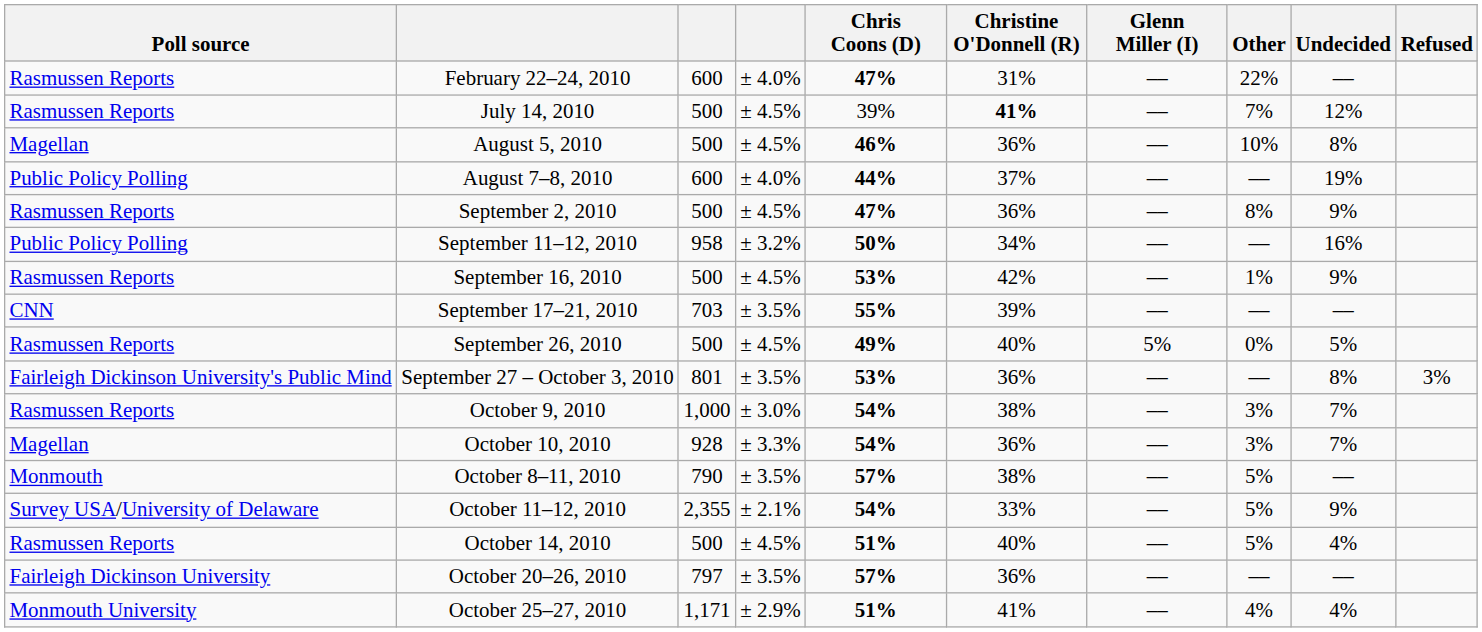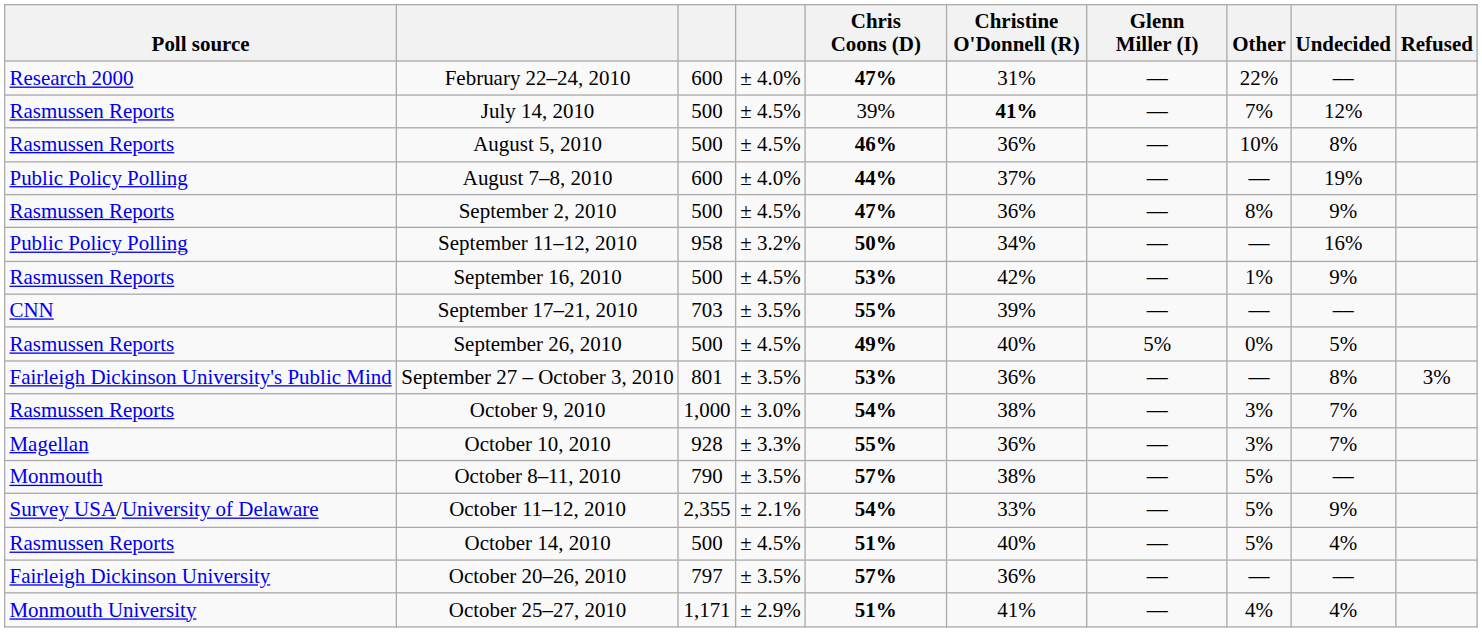 <table class="wikitable" style="text-align:center">
 <tr valign=bottom>
 <th>Poll source</th>
 <th></th>
 <th></th>
 <th></th>
 <th style="width:100px;">Chris<br>Coons (D)</th>
 <th style="width:100px;">Christine<br>O'Donnell (R)</th>
 <th style="width:100px;">Glenn<br>Miller (I)</th>
 <th>Other</th>
 <th>Undecided</th>
 <th>Refused</th>
 </tr>
 <tr>
-<td align=left><a href='#'>Rasmussen Reports</a></td>
+<td align=left><a href='#'>Research 2000</a></td>
 <td>February 22–24, 2010</td>
 <td>600</td>
 <td>± 4.0%</td>
 <td><strong>47%</strong></td>
 <td>31%</td>
 <td>––</td>
 <td>22%</td>
 <td>––</td>
 <td></td>
 </tr>
 <tr>
 <td align=left><a href='#'>Rasmussen Reports</a></td>
 <td>July 14, 2010</td>
 <td>500</td>
 <td>± 4.5%</td>
 <td>39%</td>
 <td><strong>41%</strong></td>
 <td>––</td>
 <td>7%</td>
 <td>12%</td>
 <td></td>
 </tr>
 <tr>
-<td align=left><a href='#'>Magellan</a></td>
+<td align=left><a href='#'>Rasmussen Reports</a></td>
 <td>August 5, 2010</td>
 <td>500</td>
 <td>± 4.5%</td>
 <td><strong>46%</strong></td>
 <td>36%</td>
 <td>––</td>
 <td>10%</td>
 <td>8%</td>
 <td></td>
 </tr>
 <tr>
 <td align=left><a href='#'>Public Policy Polling</a></td>
 <td>August 7–8, 2010</td>
 <td>600</td>
 <td>± 4.0%</td>
 <td><strong>44%</strong></td>
 <td>37%</td>
 <td>––</td>
 <td>––</td>
 <td>19%</td>
 <td></td>
 </tr>
 <tr>
 <td align=left><a href='#'>Rasmussen Reports</a></td>
 <td>September 2, 2010</td>
 <td>500</td>
 <td>± 4.5%</td>
 <td><strong>47%</strong></td>
 <td>36%</td>
 <td>––</td>
 <td>8%</td>
 <td>9%</td>
 <td></td>
 </tr>
 <tr>
 <td align=left><a href='#'>Public Policy Polling</a></td>
 <td>September 11–12, 2010</td>
 <td>958</td>
 <td>± 3.2%</td>
 <td><strong>50%</strong></td>
 <td>34%</td>
 <td>––</td>
 <td>––</td>
 <td>16%</td>
 <td></td>
 </tr>
 <tr>
 <td align=left><a href='#'>Rasmussen Reports</a></td>
 <td>September 16, 2010</td>
 <td>500</td>
 <td>± 4.5%</td>
 <td><strong>53%</strong></td>
 <td>42%</td>
 <td>––</td>
 <td>1%</td>
 <td>9%</td>
 <td></td>
 </tr>
 <tr>
 <td align=left><a href='#'>CNN</a></td>
 <td>September 17–21, 2010</td>
 <td>703</td>
 <td>± 3.5%</td>
 <td><strong>55%</strong></td>
 <td>39%</td>
 <td>––</td>
 <td>––</td>
 <td>––</td>
 <td></td>
 </tr>
 <tr>
 <td align=left><a href='#'>Rasmussen Reports</a></td>
 <td>September 26, 2010</td>
 <td>500</td>
 <td>± 4.5%</td>
 <td><strong>49%</strong></td>
 <td>40%</td>
 <td>5%</td>
 <td>0%</td>
 <td>5%</td>
 <td></td>
 </tr>
 <tr>
 <td align=left><a href='#'>Fairleigh Dickinson University's Public Mind</a></td>
 <td>September 27 – October 3, 2010</td>
 <td>801</td>
 <td>± 3.5%</td>
 <td><strong>53%</strong></td>
 <td>36%</td>
 <td>––</td>
 <td>––</td>
 <td>8%</td>
 <td>3%</td>
 </tr>
 <tr>
 <td align=left><a href='#'>Rasmussen Reports</a></td>
 <td>October 9, 2010</td>
 <td>1,000</td>
 <td>± 3.0%</td>
 <td><strong>54%</strong></td>
 <td>38%</td>
 <td>––</td>
 <td>3%</td>
 <td>7%</td>
 <td></td>
 </tr>
 <tr>
 <td align=left><a href='#'>Magellan</a></td>
 <td>October 10, 2010</td>
 <td>928</td>
 <td>± 3.3%</td>
-<td><strong>54%</strong></td>
+<td><strong>55%</strong></td>
 <td>36%</td>
 <td>––</td>
 <td>3%</td>
 <td>7%</td>
 <td></td>
 </tr>
 <tr>
 <td align=left><a href='#'>Monmouth</a></td>
 <td>October 8–11, 2010</td>
 <td>790</td>
 <td>± 3.5%</td>
 <td><strong>57%</strong></td>
 <td>38%</td>
 <td>––</td>
 <td>5%</td>
 <td>––</td>
 <td></td>
 </tr>
 <tr>
 <td align=left><a href='#'>Survey USA</a>/<a href='#'>University of Delaware</a></td>
 <td>October 11–12, 2010</td>
 <td>2,355</td>
 <td>± 2.1%</td>
 <td><strong>54%</strong></td>
 <td>33%</td>
 <td>––</td>
 <td>5%</td>
 <td>9%</td>
 <td></td>
 </tr>
 <tr>
 <td align=left><a href='#'>Rasmussen Reports</a></td>
 <td>October 14, 2010</td>
 <td>500</td>
 <td>± 4.5%</td>
 <td><strong>51%</strong></td>
 <td>40%</td>
 <td>––</td>
 <td>5%</td>
 <td>4%</td>
 <td></td>
 </tr>
 <tr>
 <td align=left><a href='#'>Fairleigh Dickinson University</a></td>
 <td>October 20–26, 2010</td>
 <td>797</td>
 <td>± 3.5%</td>
 <td><strong>57%</strong></td>
 <td>36%</td>
 <td>––</td>
 <td>––</td>
 <td>––</td>
 <td></td>
 </tr>
 <tr>
 <td align=left><a href='#'>Monmouth University</a></td>
 <td>October 25–27, 2010</td>
 <td>1,171</td>
 <td>± 2.9%</td>
 <td><strong>51%</strong></td>
 <td>41%</td>
 <td>––</td>
 <td>4%</td>
 <td>4%</td>
 <td></td>
 </tr>
 </table>
